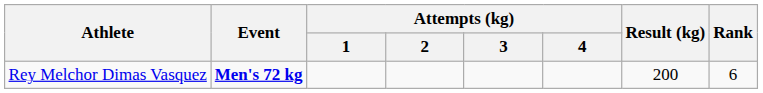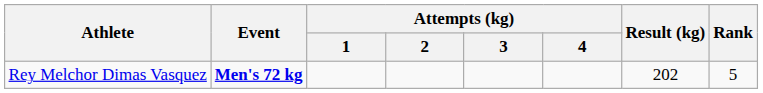 <table class=wikitable style="font-size:90%">
 <tr>
 <th rowspan=2>Athlete</th>
 <th rowspan=2>Event</th>
 <th colspan=4>Attempts (kg)</th>
 <th rowspan=2>Result (kg)</th>
 <th rowspan=2>Rank</th>
 </tr>
 <tr>
 <th width="60">1</th>
 <th width="60">2</th>
 <th width="60">3</th>
 <th width="60">4</th>
 </tr>
 <tr align=center>
 <td align=left><a href='#'>Rey Melchor Dimas Vasquez</a></td>
 <td align=left><strong><a href='#'>Men's 72 kg</a></strong></td>
 <td></td>
 <td></td>
 <td></td>
 <td></td>
-<td>200</td>
-<td>6</td>
+<td>202</td>
+<td>5</td>
 </tr>
 </table>
